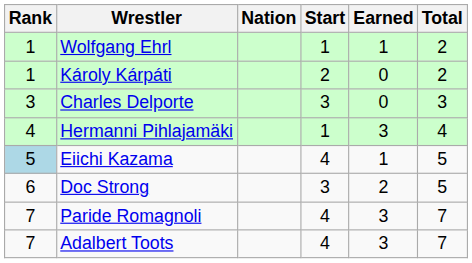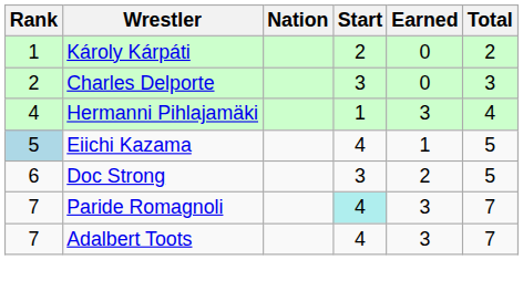 <table class="wikitable sortable" style="text-align:center;">
 <tr>
 <th>Rank</th>
 <th>Wrestler</th>
 <th>Nation</th>
 <th>Start</th>
 <th>Earned</th>
 <th>Total</th>
 </tr>
 <tr style="background:#cfc;">
 <td>1</td>
-<td align=left><a href='#'>Wolfgang Ehrl</a></td>
-<td align=left></td>
-<td>1</td>
-<td>1</td>
-<td>2</td>
-</tr>
-<tr style="background:#cfc;">
-<td>1</td>
 <td align=left><a href='#'>Károly Kárpáti</a></td>
 <td align=left></td>
 <td>2</td>
 <td>0</td>
 <td>2</td>
 </tr>
 <tr style="background:#cfc;">
-<td>3</td>
+<td>2</td>
 <td align=left><a href='#'>Charles Delporte</a></td>
 <td align=left></td>
 <td>3</td>
 <td>0</td>
 <td>3</td>
 </tr>
 <tr style="background:#cfc;">
 <td>4</td>
 <td align=left><a href='#'>Hermanni Pihlajamäki</a></td>
 <td align=left></td>
 <td>1</td>
 <td>3</td>
 <td>4</td>
 </tr>
 <tr>
 <td style="background: lightblue;">5</td>
 <td align=left><a href='#'>Eiichi Kazama</a></td>
 <td align=left></td>
 <td>4</td>
 <td>1</td>
 <td>5</td>
 </tr>
 <tr>
 <td>6</td>
 <td align=left><a href='#'>Doc Strong</a></td>
 <td align=left></td>
 <td>3</td>
 <td>2</td>
 <td>5</td>
 </tr>
 <tr>
 <td>7</td>
 <td align=left><a href='#'>Paride Romagnoli</a></td>
 <td align=left></td>
-<td>4</td>
+<td style="background: paleturquoise;">4</td>
 <td>3</td>
 <td>7</td>
 </tr>
 <tr>
 <td>7</td>
 <td align=left><a href='#'>Adalbert Toots</a></td>
 <td align=left></td>
 <td>4</td>
 <td>3</td>
 <td>7</td>
 </tr>
 </table>
